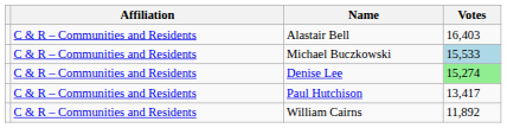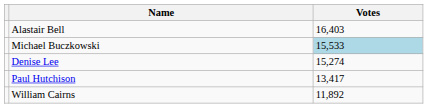 <table class="wikitable" style="width:51%;">
 <tr>
 <th style="width:1%;"></th>
-<th>Affiliation</th>
 <th>Name</th>
 <th>Votes</th>
 </tr>
 <tr>
 <td bgcolor=></td>
-<td><a href='#'>C & R – Communities and Residents</a></td>
 <td>Alastair Bell</td>
 <td>16,403</td>
 </tr>
 <tr>
 <td bgcolor=></td>
-<td><a href='#'>C & R – Communities and Residents</a></td>
 <td>Michael Buczkowski</td>
 <td style="background: lightblue;">15,533</td>
 </tr>
 <tr>
 <td bgcolor=></td>
-<td><a href='#'>C & R – Communities and Residents</a></td>
 <td><a href='#'>Denise Lee</a></td>
-<td style="background: lightgreen;">15,274</td>
+<td>15,274</td>
 </tr>
 <tr>
 <td bgcolor=></td>
-<td><a href='#'>C & R – Communities and Residents</a></td>
 <td><a href='#'>Paul Hutchison</a></td>
 <td>13,417</td>
 </tr>
 <tr>
 <td bgcolor=></td>
-<td><a href='#'>C & R – Communities and Residents</a></td>
 <td>William Cairns</td>
 <td>11,892</td>
 </tr>
 </table>
